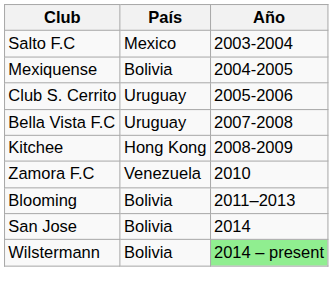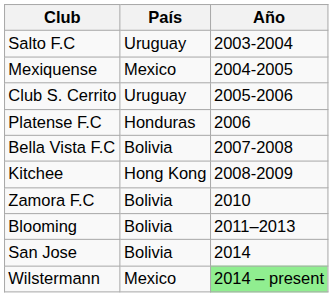 <table class="wikitable">
 <tr>
 <th>Club</th>
 <th>País</th>
 <th>Año</th>
 </tr>
 <tr>
 <td>Salto F.C</td>
-<td>Mexico</td>
+<td>Uruguay</td>
 <td>2003-2004</td>
 </tr>
 <tr>
 <td>Mexiquense</td>
-<td>Bolivia</td>
+<td>Mexico</td>
 <td>2004-2005</td>
 </tr>
 <tr>
 <td>Club S. Cerrito</td>
 <td>Uruguay</td>
 <td>2005-2006</td>
 </tr>
 <tr>
+<td>Platense F.C</td>
+<td>Honduras</td>
+<td>2006</td>
+</tr>
+<tr>
 <td>Bella Vista F.C</td>
-<td>Uruguay</td>
+<td>Bolivia</td>
 <td>2007-2008</td>
 </tr>
 <tr>
 <td>Kitchee</td>
 <td>Hong Kong</td>
 <td>2008-2009</td>
 </tr>
 <tr>
 <td>Zamora F.C</td>
-<td>Venezuela</td>
+<td>Bolivia</td>
 <td>2010</td>
 </tr>
 <tr>
 <td>Blooming</td>
 <td>Bolivia</td>
 <td>2011–2013</td>
 </tr>
 <tr>
 <td>San Jose</td>
 <td>Bolivia</td>
 <td>2014</td>
 </tr>
 <tr>
 <td>Wilstermann</td>
-<td>Bolivia</td>
+<td>Mexico</td>
 <td style="background: lightgreen;">2014 – present</td>
 </tr>
 </table>
